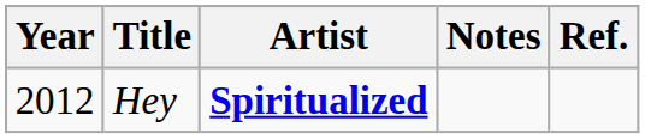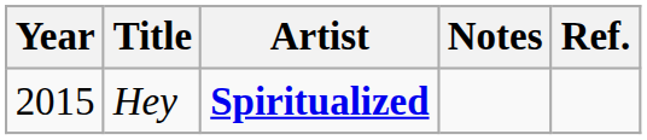 <table class="wikitable plainrowheaders sortable">
 <tr>
 <th scope="col">Year</th>
 <th scope="col">Title</th>
 <th scope="col">Artist</th>
 <th scope="col">Notes</th>
 <th scope="col">Ref.</th>
 </tr>
 <tr>
-<td>2012</td>
+<td>2015</td>
 <td><em>Hey</em></td>
 <td><strong><a href='#'>Spiritualized</a></strong></td>
 <td></td>
 <td></td>
 </tr>
 </table>
